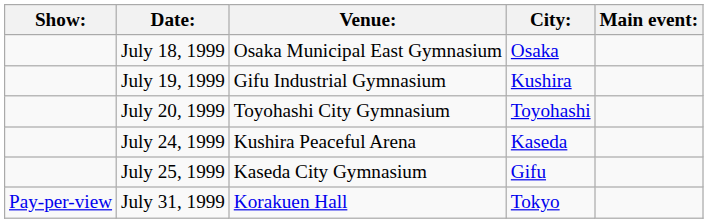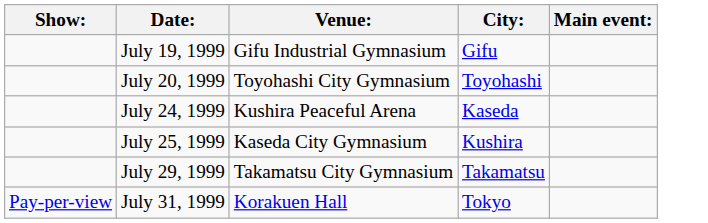 <table class="wikitable">
 <tr>
 <th>Show:</th>
 <th>Date:</th>
 <th>Venue:</th>
 <th>City:</th>
 <th>Main event:</th>
 </tr>
 <tr>
 <td></td>
-<td>July 18, 1999</td>
-<td>Osaka Municipal East Gymnasium</td>
-<td><a href='#'>Osaka</a></td>
-<td></td>
-</tr>
-<tr>
-<td></td>
 <td>July 19, 1999</td>
 <td>Gifu Industrial Gymnasium</td>
-<td><a href='#'>Kushira</a></td>
+<td><a href='#'>Gifu</a></td>
 <td></td>
 </tr>
 <tr>
 <td></td>
 <td>July 20, 1999</td>
 <td>Toyohashi City Gymnasium</td>
 <td><a href='#'>Toyohashi</a></td>
 <td></td>
 </tr>
 <tr>
 <td></td>
 <td>July 24, 1999</td>
 <td>Kushira Peaceful Arena</td>
 <td><a href='#'>Kaseda</a></td>
 <td></td>
 </tr>
 <tr>
 <td></td>
 <td>July 25, 1999</td>
 <td>Kaseda City Gymnasium</td>
-<td><a href='#'>Gifu</a></td>
+<td><a href='#'>Kushira</a></td>
+<td></td>
+</tr>
+<tr>
+<td></td>
+<td>July 29, 1999</td>
+<td>Takamatsu City Gymnasium</td>
+<td><a href='#'>Takamatsu</a></td>
 <td></td>
 </tr>
 <tr>
 <td><a href='#'>Pay-per-view</a></td>
 <td>July 31, 1999</td>
 <td><a href='#'>Korakuen Hall</a></td>
 <td><a href='#'>Tokyo</a></td>
 <td></td>
 </tr>
 </table>
